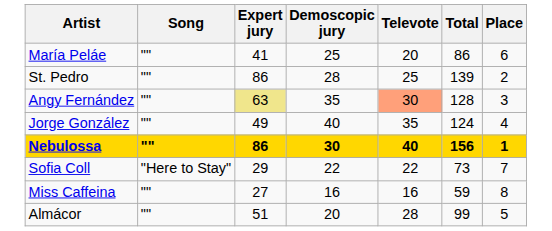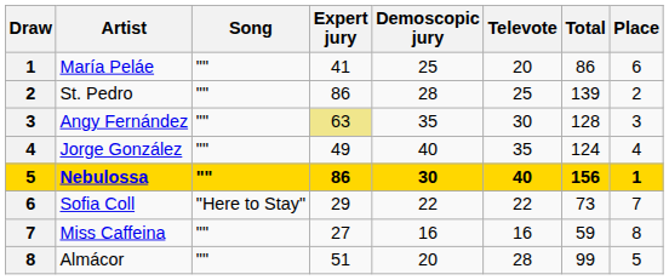 <table class="sortable wikitable plainrowheaders" style="margin: 1em auto 1em auto; text-align:center;">
 <tr>
+<th>Draw</th>
 <th>Artist</th>
 <th>Song</th>
 <th>Expert<br>jury</th>
 <th>Demoscopic<br>jury</th>
 <th>Televote</th>
 <th>Total</th>
 <th>Place</th>
 </tr>
 <tr>
+<th scope="row" style="text-align:center;">1</th>
 <td align="left"><a href='#'>María Peláe</a></td>
 <td align="left">""</td>
 <td>41</td>
 <td>25</td>
 <td>20</td>
 <td>86</td>
 <td>6</td>
 </tr>
 <tr>
+<th scope="row" style="text-align:center;">2</th>
 <td align="left">St. Pedro</td>
 <td align="left">""</td>
 <td>86</td>
 <td>28</td>
 <td>25</td>
 <td>139</td>
 <td>2</td>
 </tr>
 <tr>
+<th scope="row" style="text-align:center;">3</th>
 <td align="left"><a href='#'>Angy Fernández</a></td>
 <td align="left">""</td>
 <td style="background: khaki;">63</td>
 <td>35</td>
-<td style="background: lightsalmon;">30</td>
+<td>30</td>
 <td>128</td>
 <td>3</td>
 </tr>
 <tr>
+<th scope="row" style="text-align:center;">4</th>
 <td align="left"><a href='#'>Jorge González</a></td>
 <td align="left">""</td>
 <td>49</td>
 <td>40</td>
 <td>35</td>
 <td>124</td>
 <td>4</td>
 </tr>
 <tr style="font-weight:bold; background:gold;">
+<th scope="row" style="text-align:center; font-weight:bold; background:gold;">5</th>
 <td align="left"><a href='#'>Nebulossa</a></td>
 <td align="left">""</td>
 <td>86</td>
 <td>30</td>
 <td>40</td>
 <td>156</td>
 <td>1</td>
 </tr>
 <tr>
+<th scope="row" style="text-align:center;">6</th>
 <td align="left"><a href='#'>Sofia Coll</a></td>
 <td align="left">"Here to Stay"</td>
 <td>29</td>
 <td>22</td>
 <td>22</td>
 <td>73</td>
 <td>7</td>
 </tr>
 <tr>
+<th scope="row" style="text-align:center;">7</th>
 <td align="left"><a href='#'>Miss Caffeina</a></td>
 <td align="left">""</td>
 <td>27</td>
 <td>16</td>
 <td>16</td>
 <td>59</td>
 <td>8</td>
 </tr>
 <tr>
+<th scope="row" style="text-align:center;">8</th>
 <td align="left">Almácor</td>
 <td align="left">""</td>
 <td>51</td>
 <td>20</td>
 <td>28</td>
 <td>99</td>
 <td>5</td>
 </tr>
 </table>
